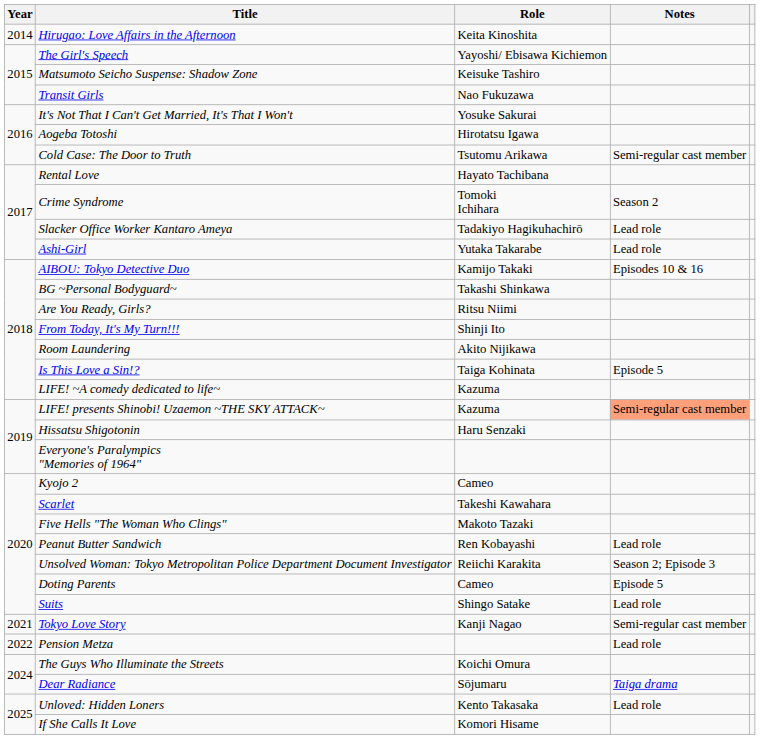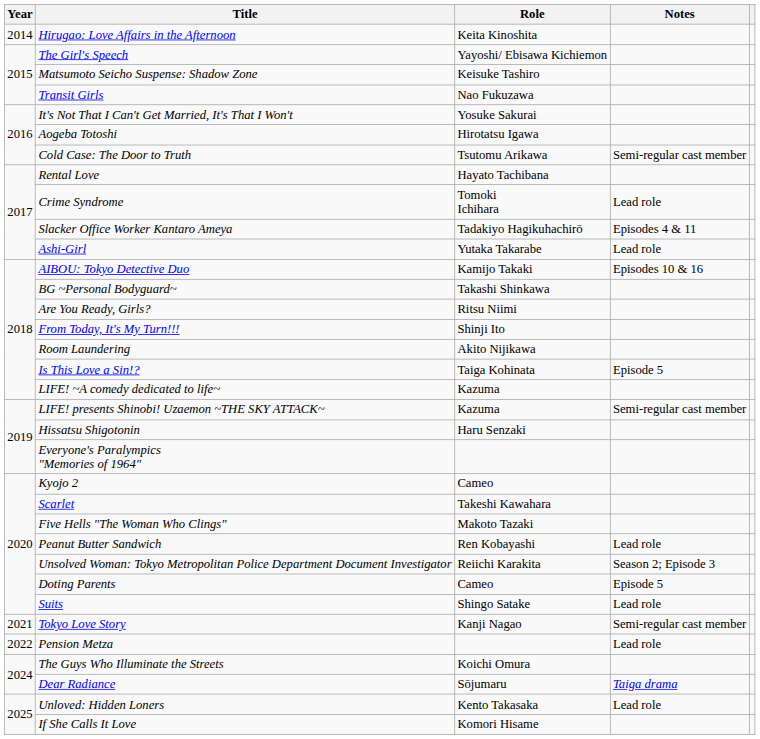 <table class="wikitable sortable">
 <tr>
 <th>Year</th>
 <th>Title</th>
 <th>Role</th>
 <th>Notes</th>
 <th class="unsortable"></th>
 </tr>
 <tr>
 <td>2014</td>
 <td><em><a href='#'>Hirugao: Love Affairs in the Afternoon</a></em></td>
 <td>Keita Kinoshita</td>
 <td></td>
 <td></td>
 </tr>
 <tr>
 <td rowspan="3">2015</td>
 <td><em><a href='#'>The Girl's Speech</a></em></td>
 <td>Yayoshi/ Ebisawa Kichiemon</td>
 <td></td>
 <td></td>
 </tr>
 <tr>
 <td><em>Matsumoto Seicho Suspense: Shadow Zone</em></td>
 <td>Keisuke Tashiro</td>
 <td></td>
 <td></td>
 </tr>
 <tr>
 <td><em><a href='#'>Transit Girls</a></em></td>
 <td>Nao Fukuzawa</td>
 <td></td>
 <td></td>
 </tr>
 <tr>
 <td rowspan="3">2016</td>
 <td><em>It's Not That I Can't Get Married, It's That I Won't</em></td>
 <td>Yosuke Sakurai</td>
 <td></td>
 <td></td>
 </tr>
 <tr>
 <td><em>Aogeba Totoshi</em></td>
 <td>Hirotatsu Igawa</td>
 <td></td>
 <td></td>
 </tr>
 <tr>
 <td><em>Cold Case: The Door to Truth</em></td>
 <td>Tsutomu Arikawa</td>
 <td>Semi-regular cast member</td>
 <td></td>
 </tr>
 <tr>
 <td rowspan="4">2017</td>
 <td><em>Rental Love</em></td>
 <td>Hayato Tachibana</td>
 <td></td>
 <td></td>
 </tr>
 <tr>
 <td><em>Crime Syndrome</em></td>
 <td>Tomoki<br>Ichihara</td>
-<td>Season 2</td>
+<td>Lead role</td>
 <td></td>
 </tr>
 <tr>
 <td><em>Slacker Office Worker Kantaro Ameya</em></td>
 <td>Tadakiyo Hagikuhachirō</td>
-<td>Lead role</td>
+<td>Episodes 4 & 11</td>
 <td></td>
 </tr>
 <tr>
 <td><em><a href='#'>Ashi-Girl</a></em></td>
 <td>Yutaka Takarabe</td>
 <td>Lead role</td>
 <td></td>
 </tr>
 <tr>
 <td rowspan="7">2018</td>
 <td><em><a href='#'>AIBOU: Tokyo Detective Duo</a></em></td>
 <td>Kamijo Takaki</td>
 <td>Episodes 10 & 16</td>
 <td></td>
 </tr>
 <tr>
 <td><em>BG ~Personal Bodyguard~</em></td>
 <td>Takashi Shinkawa</td>
 <td></td>
 <td></td>
 </tr>
 <tr>
 <td><em>Are You Ready, Girls?</em></td>
 <td>Ritsu Niimi</td>
 <td></td>
 <td></td>
 </tr>
 <tr>
 <td><em><a href='#'>From Today, It's My Turn!!!</a></em></td>
 <td>Shinji Ito</td>
 <td></td>
 <td></td>
 </tr>
 <tr>
 <td><em>Room Laundering</em></td>
 <td>Akito Nijikawa</td>
 <td></td>
 <td></td>
 </tr>
 <tr>
 <td><a href='#'><em>Is This Love a Sin!?</em></a></td>
 <td>Taiga Kohinata</td>
 <td>Episode 5</td>
 <td></td>
 </tr>
 <tr>
 <td><em>LIFE! ~A comedy dedicated to life~</em></td>
 <td>Kazuma</td>
 <td></td>
 <td></td>
 </tr>
 <tr>
 <td rowspan="3">2019</td>
 <td><em>LIFE! presents Shinobi! Uzaemon ~THE SKY ATTACK~</em></td>
 <td>Kazuma</td>
-<td style="background: lightsalmon;">Semi-regular cast member</td>
+<td>Semi-regular cast member</td>
 <td></td>
 </tr>
 <tr>
 <td><em>Hissatsu Shigotonin</em></td>
 <td>Haru Senzaki</td>
 <td></td>
 <td></td>
 </tr>
 <tr>
 <td><em>Everyone's Paralympics</em><br><em>"Memories of 1964"</em></td>
 <td></td>
 <td></td>
 <td></td>
 </tr>
 <tr>
 <td rowspan="7">2020</td>
 <td><em>Kyojo 2</em></td>
 <td>Cameo</td>
 <td></td>
 <td></td>
 </tr>
 <tr>
 <td><a href='#'><em>Scarlet</em></a></td>
 <td>Takeshi Kawahara</td>
 <td></td>
 <td></td>
 </tr>
 <tr>
 <td><em>Five Hells "The Woman Who Clings"</em></td>
 <td>Makoto Tazaki</td>
 <td></td>
 <td></td>
 </tr>
 <tr>
 <td><em>Peanut Butter Sandwich</em></td>
 <td>Ren Kobayashi</td>
 <td>Lead role</td>
 <td></td>
 </tr>
 <tr>
 <td><em>Unsolved Woman: Tokyo Metropolitan Police Department Document Investigator</em></td>
 <td>Reiichi Karakita</td>
 <td>Season 2; Episode 3</td>
 <td></td>
 </tr>
 <tr>
 <td><em>Doting Parents</em></td>
 <td>Cameo</td>
 <td>Episode 5</td>
 <td></td>
 </tr>
 <tr>
 <td><em><a href='#'>Suits</a></em></td>
 <td>Shingo Satake</td>
 <td>Lead role</td>
 <td></td>
 </tr>
 <tr>
 <td>2021</td>
 <td><em><a href='#'>Tokyo Love Story</a></em></td>
 <td>Kanji Nagao</td>
 <td>Semi-regular cast member</td>
 <td></td>
 </tr>
 <tr>
 <td>2022</td>
 <td><em>Pension Metza</em></td>
 <td></td>
 <td>Lead role</td>
 <td></td>
 </tr>
 <tr>
 <td rowspan="2">2024</td>
 <td><em>The Guys Who Illuminate the Streets</em></td>
 <td>Koichi Omura</td>
 <td></td>
 <td></td>
 </tr>
 <tr>
 <td><em><a href='#'>Dear Radiance</a></em></td>
 <td>Sōjumaru</td>
 <td><em><a href='#'>Taiga drama</a></em></td>
 <td></td>
 </tr>
 <tr>
 <td rowspan="2">2025</td>
 <td><em>Unloved: Hidden Loners</em></td>
 <td>Kento Takasaka</td>
 <td>Lead role</td>
 <td></td>
 </tr>
 <tr>
 <td><em>If She Calls It Love</em></td>
 <td>Komori Hisame</td>
 <td></td>
 <td></td>
 </tr>
 </table>
